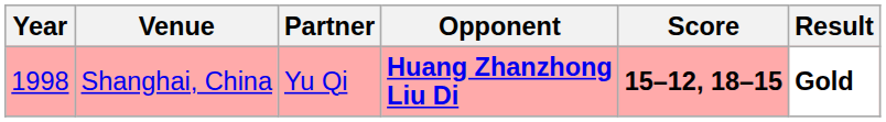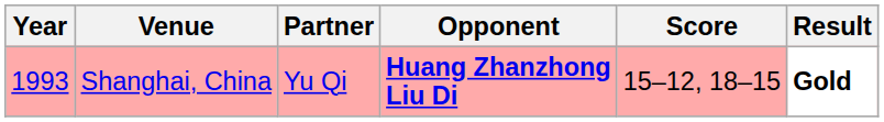 <table class="sortable wikitable" style="font-size: 90%;">
 <tr>
 <th>Year</th>
 <th>Venue</th>
 <th>Partner</th>
 <th>Opponent</th>
 <th>Score</th>
 <th>Result</th>
 </tr>
 <tr style="background:#FFAAAA">
-<td align="center"><a href='#'>1998</a></td>
+<td align="center"><a href='#'>1993</a></td>
 <td align="left"><a href='#'>Shanghai, China</a></td>
 <td align="left"> <a href='#'>Yu Qi</a></td>
 <td align="left"><strong> <a href='#'>Huang Zhanzhong</a> <br>  <a href='#'>Liu Di</a></strong></td>
-<td align="left"><strong>15–12, 18–15</strong></td>
+<td align="left">15–12, 18–15</td>
 <td style="text-align:left; background:white"> <strong>Gold</strong></td>
 </tr>
 </table>
